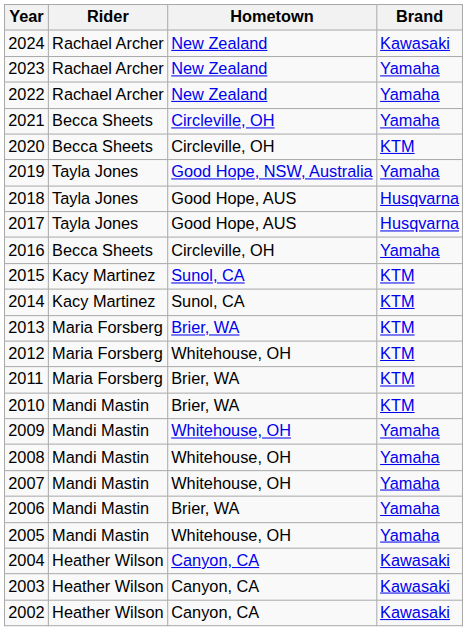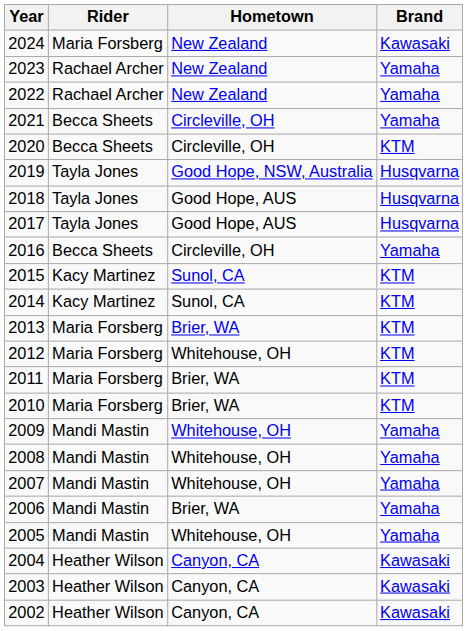 <table class="wikitable">
 <tr>
 <th>Year</th>
 <th>Rider</th>
 <th>Hometown</th>
 <th>Brand</th>
 </tr>
 <tr>
 <td>2024</td>
-<td>Rachael Archer</td>
+<td>Maria Forsberg</td>
 <td><a href='#'>New Zealand</a></td>
 <td><a href='#'>Kawasaki</a></td>
 </tr>
 <tr>
 <td>2023</td>
 <td>Rachael Archer</td>
 <td><a href='#'>New Zealand</a></td>
 <td><a href='#'>Yamaha</a></td>
 </tr>
 <tr>
 <td>2022</td>
 <td>Rachael Archer</td>
 <td><a href='#'>New Zealand</a></td>
 <td><a href='#'>Yamaha</a></td>
 </tr>
 <tr>
 <td>2021</td>
 <td>Becca Sheets</td>
 <td><a href='#'>Circleville, OH</a></td>
 <td><a href='#'>Yamaha</a></td>
 </tr>
 <tr>
 <td>2020</td>
 <td>Becca Sheets</td>
 <td>Circleville, OH</td>
 <td><a href='#'>KTM</a></td>
 </tr>
 <tr>
 <td>2019</td>
 <td>Tayla Jones</td>
 <td><a href='#'>Good Hope, NSW, Australia</a></td>
-<td><a href='#'>Yamaha</a></td>
+<td><a href='#'>Husqvarna</a></td>
 </tr>
 <tr>
 <td>2018</td>
 <td>Tayla Jones</td>
 <td>Good Hope, AUS</td>
 <td><a href='#'>Husqvarna</a></td>
 </tr>
 <tr>
 <td>2017</td>
 <td>Tayla Jones</td>
 <td>Good Hope, AUS</td>
 <td><a href='#'>Husqvarna</a></td>
 </tr>
 <tr>
 <td>2016</td>
 <td>Becca Sheets</td>
 <td>Circleville, OH</td>
 <td><a href='#'>Yamaha</a></td>
 </tr>
 <tr>
 <td>2015</td>
 <td>Kacy Martinez</td>
 <td><a href='#'>Sunol, CA</a></td>
 <td><a href='#'>KTM</a></td>
 </tr>
 <tr>
 <td>2014</td>
 <td>Kacy Martinez</td>
 <td>Sunol, CA</td>
 <td><a href='#'>KTM</a></td>
 </tr>
 <tr>
 <td>2013</td>
 <td>Maria Forsberg</td>
 <td><a href='#'>Brier, WA</a></td>
 <td><a href='#'>KTM</a></td>
 </tr>
 <tr>
 <td>2012</td>
 <td>Maria Forsberg</td>
 <td>Whitehouse, OH</td>
 <td><a href='#'>KTM</a></td>
 </tr>
 <tr>
 <td>2011</td>
 <td>Maria Forsberg</td>
 <td>Brier, WA</td>
 <td><a href='#'>KTM</a></td>
 </tr>
 <tr>
 <td>2010</td>
-<td>Mandi Mastin</td>
+<td>Maria Forsberg</td>
 <td>Brier, WA</td>
 <td><a href='#'>KTM</a></td>
 </tr>
 <tr>
 <td>2009</td>
 <td>Mandi Mastin</td>
 <td><a href='#'>Whitehouse, OH</a></td>
 <td><a href='#'>Yamaha</a></td>
 </tr>
 <tr>
 <td>2008</td>
 <td>Mandi Mastin</td>
 <td>Whitehouse, OH</td>
 <td><a href='#'>Yamaha</a></td>
 </tr>
 <tr>
 <td>2007</td>
 <td>Mandi Mastin</td>
 <td>Whitehouse, OH</td>
 <td><a href='#'>Yamaha</a></td>
 </tr>
 <tr>
 <td>2006</td>
 <td>Mandi Mastin</td>
 <td>Brier, WA</td>
 <td><a href='#'>Yamaha</a></td>
 </tr>
 <tr>
 <td>2005</td>
 <td>Mandi Mastin</td>
 <td>Whitehouse, OH</td>
 <td><a href='#'>Yamaha</a></td>
 </tr>
 <tr>
 <td>2004</td>
 <td>Heather Wilson</td>
 <td><a href='#'>Canyon, CA</a></td>
 <td><a href='#'>Kawasaki</a></td>
 </tr>
 <tr>
 <td>2003</td>
 <td>Heather Wilson</td>
 <td>Canyon, CA</td>
 <td><a href='#'>Kawasaki</a></td>
 </tr>
 <tr>
 <td>2002</td>
 <td>Heather Wilson</td>
 <td>Canyon, CA</td>
 <td><a href='#'>Kawasaki</a></td>
 </tr>
 </table>
